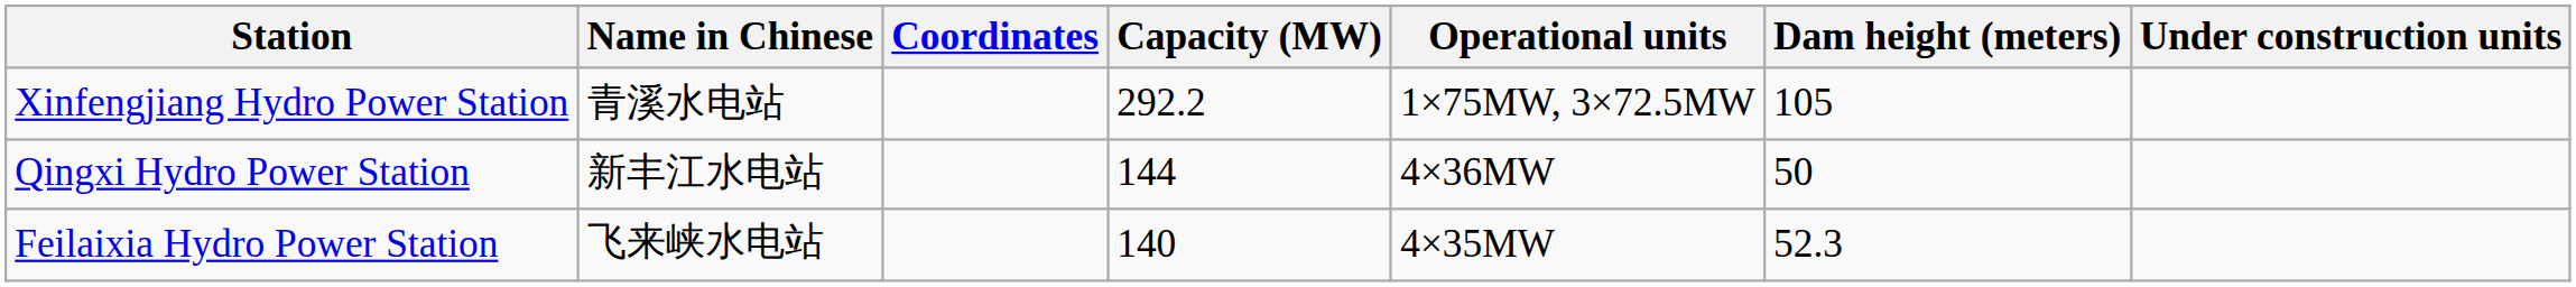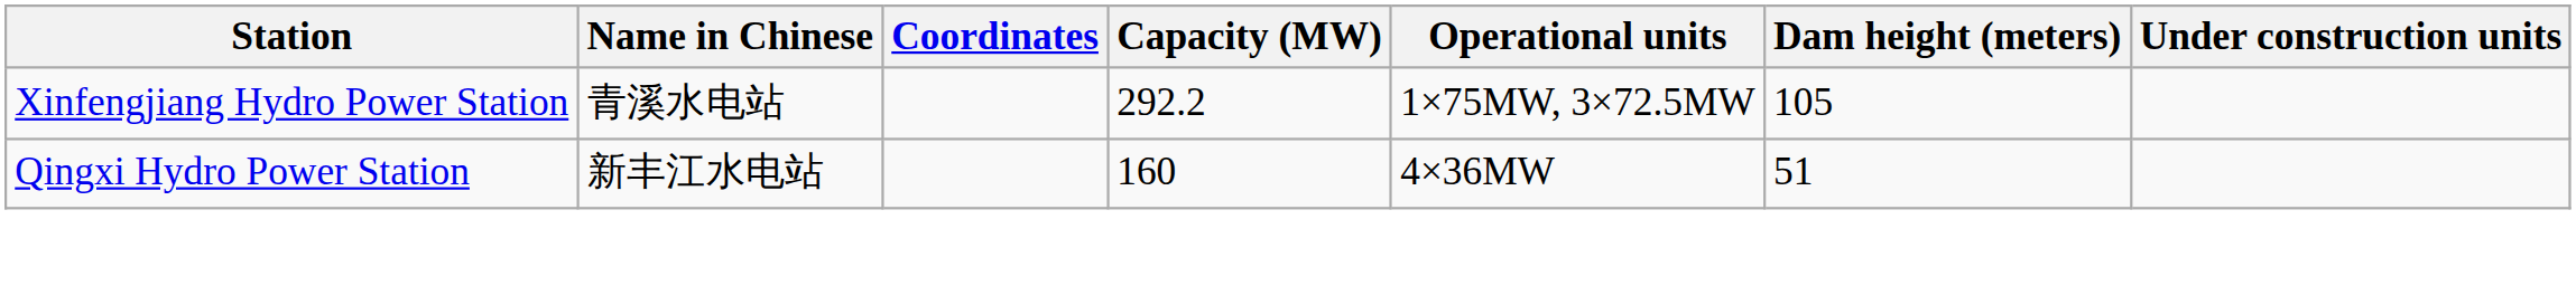 <table class="wikitable sortable">
 <tr>
 <th>Station</th>
 <th>Name in Chinese</th>
 <th><a href='#'>Coordinates</a></th>
 <th>Capacity (MW)</th>
 <th>Operational units</th>
 <th>Dam height (meters)</th>
 <th>Under construction units</th>
 </tr>
 <tr>
 <td><a href='#'>Xinfengjiang Hydro Power Station</a></td>
 <td>青溪水电站</td>
 <td></td>
 <td>292.2</td>
 <td>1×75MW, 3×72.5MW</td>
 <td>105</td>
 <td></td>
 </tr>
 <tr>
 <td><a href='#'>Qingxi Hydro Power Station</a></td>
 <td>新丰江水电站</td>
 <td></td>
-<td>144</td>
+<td>160</td>
 <td>4×36MW</td>
-<td>50</td>
-<td></td>
-</tr>
-<tr>
-<td><a href='#'>Feilaixia Hydro Power Station</a></td>
-<td>飞来峡水电站</td>
-<td></td>
-<td>140</td>
-<td>4×35MW</td>
-<td>52.3</td>
+<td>51</td>
 <td></td>
 </tr>
 </table>
